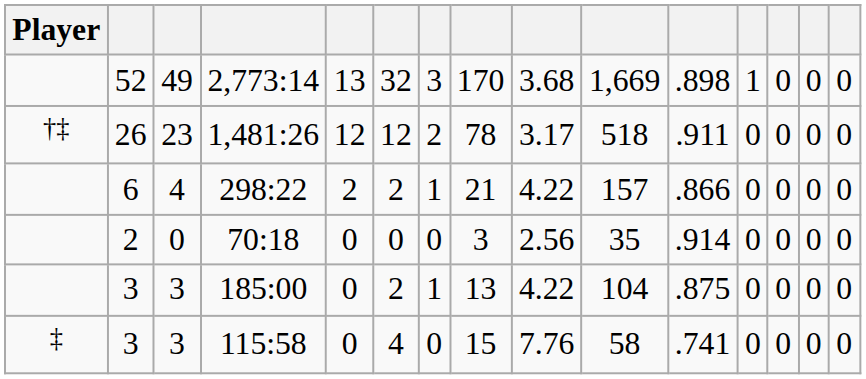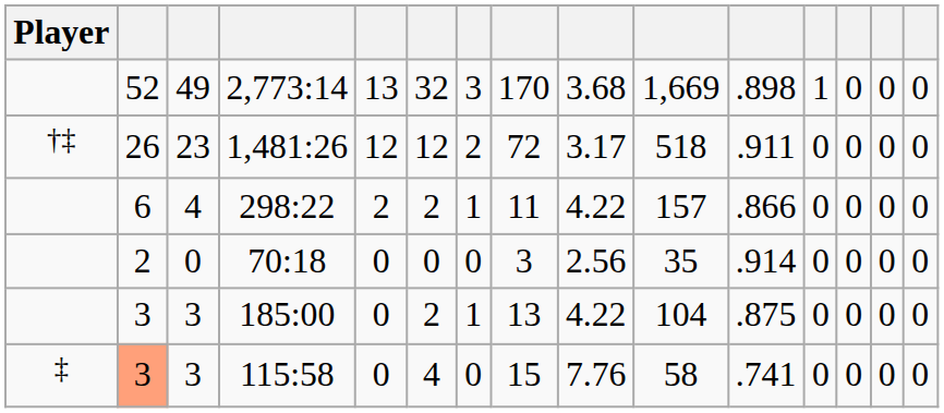 <table class="wikitable sortable" style="text-align:center;">
 <tr>
 <th>Player</th>
 <th></th>
 <th></th>
 <th></th>
 <th></th>
 <th></th>
 <th></th>
 <th></th>
 <th></th>
 <th></th>
 <th></th>
 <th></th>
 <th></th>
 <th></th>
 <th></th>
 </tr>
 <tr>
 <td></td>
 <td>52</td>
 <td>49</td>
 <td>2,773:14</td>
 <td>13</td>
 <td>32</td>
 <td>3</td>
 <td>170</td>
 <td>3.68</td>
 <td>1,669</td>
 <td>.898</td>
 <td>1</td>
 <td>0</td>
 <td>0</td>
 <td>0</td>
 </tr>
 <tr>
 <td><sup>†‡</sup></td>
 <td>26</td>
 <td>23</td>
 <td>1,481:26</td>
 <td>12</td>
 <td>12</td>
 <td>2</td>
-<td>78</td>
+<td>72</td>
 <td>3.17</td>
 <td>518</td>
 <td>.911</td>
 <td>0</td>
 <td>0</td>
 <td>0</td>
 <td>0</td>
 </tr>
 <tr>
 <td></td>
 <td>6</td>
 <td>4</td>
 <td>298:22</td>
 <td>2</td>
 <td>2</td>
 <td>1</td>
-<td>21</td>
+<td>11</td>
 <td>4.22</td>
 <td>157</td>
 <td>.866</td>
 <td>0</td>
 <td>0</td>
 <td>0</td>
 <td>0</td>
 </tr>
 <tr>
 <td></td>
 <td>2</td>
 <td>0</td>
 <td>70:18</td>
 <td>0</td>
 <td>0</td>
 <td>0</td>
 <td>3</td>
 <td>2.56</td>
 <td>35</td>
 <td>.914</td>
 <td>0</td>
 <td>0</td>
 <td>0</td>
 <td>0</td>
 </tr>
 <tr>
 <td></td>
 <td>3</td>
 <td>3</td>
 <td>185:00</td>
 <td>0</td>
 <td>2</td>
 <td>1</td>
 <td>13</td>
 <td>4.22</td>
 <td>104</td>
 <td>.875</td>
 <td>0</td>
 <td>0</td>
 <td>0</td>
 <td>0</td>
 </tr>
 <tr>
 <td><sup>‡</sup></td>
-<td>3</td>
+<td style="background: lightsalmon;">3</td>
 <td>3</td>
 <td>115:58</td>
 <td>0</td>
 <td>4</td>
 <td>0</td>
 <td>15</td>
 <td>7.76</td>
 <td>58</td>
 <td>.741</td>
 <td>0</td>
 <td>0</td>
 <td>0</td>
 <td>0</td>
 </tr>
 </table>
